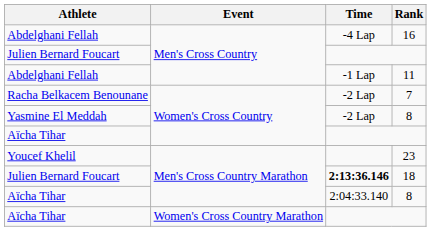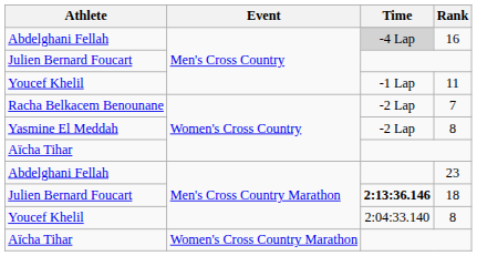 <table class=wikitable style="font-size:90%">
 <tr>
 <th>Athlete</th>
 <th>Event</th>
 <th>Time</th>
 <th>Rank</th>
 </tr>
 <tr align="center">
 <td align="left"><a href='#'>Abdelghani Fellah</a></td>
 <td rowspan="3" align="left"><a href='#'>Men's Cross Country</a></td>
-<td>-4 Lap</td>
+<td style="background: lightgrey;">-4 Lap</td>
 <td>16</td>
 </tr>
 <tr align=center>
 <td align=left><a href='#'>Julien Bernard Foucart</a></td>
 <td colspan="2"></td>
 </tr>
 <tr align=center>
-<td align="left"><a href='#'>Abdelghani Fellah</a></td>
+<td align=left><a href='#'>Youcef Khelil</a></td>
 <td>-1 Lap</td>
 <td>11</td>
 </tr>
 <tr align="center">
 <td align="left"><a href='#'>Racha Belkacem Benounane</a></td>
 <td rowspan="3" align="left"><a href='#'>Women's Cross Country</a></td>
 <td>-2 Lap</td>
 <td>7</td>
 </tr>
 <tr align=center>
 <td align=left><a href='#'>Yasmine El Meddah</a></td>
 <td>-2 Lap</td>
 <td>8</td>
 </tr>
 <tr align=center>
 <td align=left><a href='#'>Aïcha Tihar</a></td>
 <td colspan="2"></td>
 </tr>
 <tr align="center">
-<td align=left><a href='#'>Youcef Khelil</a></td>
+<td align="left"><a href='#'>Abdelghani Fellah</a></td>
 <td rowspan="3" align="left"><a href='#'>Men's Cross Country Marathon</a></td>
 <td></td>
 <td>23</td>
 </tr>
 <tr align=center>
 <td align=left><a href='#'>Julien Bernard Foucart</a></td>
 <td><strong>2:13:36.146</strong></td>
 <td>18</td>
 </tr>
 <tr align=center>
-<td align="left"><a href='#'>Aïcha Tihar</a></td>
+<td align=left><a href='#'>Youcef Khelil</a></td>
 <td>2:04:33.140</td>
 <td>8</td>
 </tr>
 <tr align="center">
 <td align="left"><a href='#'>Aïcha Tihar</a></td>
 <td align="left"><a href='#'>Women's Cross Country Marathon</a></td>
 <td colspan="2"></td>
 </tr>
 </table>
